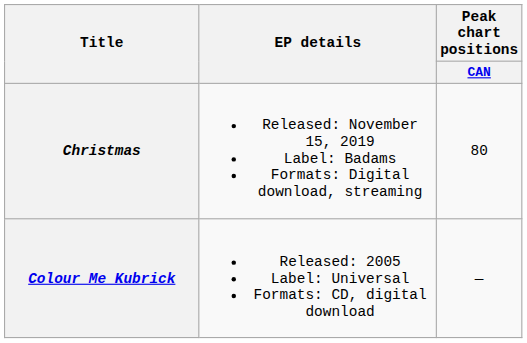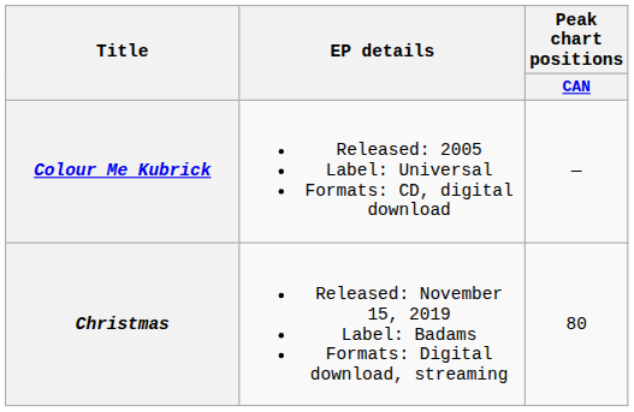 <table class="wikitable plainrowheaders" style="text-align:center;" border="1">
 <tr>
 <th scope="col" rowspan="2" style="width:13em;">Title</th>
 <th scope="col" rowspan="2" style="width:16em;">EP details</th>
 <th scope="col" colspan="1">Peak chart positions</th>
 </tr>
 <tr>
 <th scope="col" style="width:3em;font-size:90%;"><a href='#'>CAN</a><br></th>
 </tr>
 <tr>
+<th scope="row"><em><a href='#'>Colour Me Kubrick</a></em></th>
+<td><br><ul><li>Released: 2005</li><li>Label: Universal</li><li>Formats: CD, digital download</li></ul></td>
+<td>—</td>
+</tr>
+<tr>
 <th scope="row"><em>Christmas</em></th>
 <td><br><ul><li>Released: November 15, 2019</li><li>Label: Badams</li><li>Formats: Digital download, streaming</li></ul></td>
 <td>80</td>
 </tr>
-<tr>
-<th scope="row"><em><a href='#'>Colour Me Kubrick</a></em></th>
-<td><br><ul><li>Released: 2005</li><li>Label: Universal</li><li>Formats: CD, digital download</li></ul></td>
-<td>—</td>
-</tr>
 </table>
